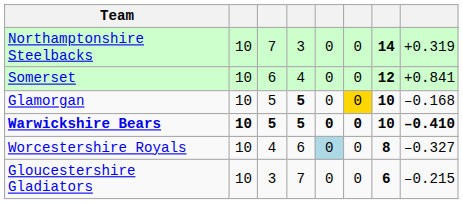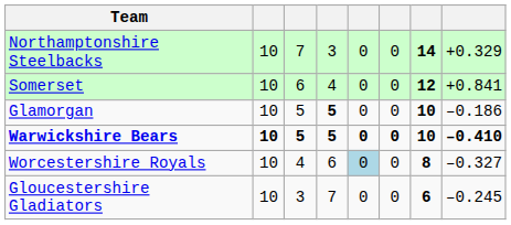 <table class="wikitable" style="text-align: center;">
 <tr>
 <th width=200>Team</th>
 <th width=20></th>
 <th width=20></th>
 <th width=20></th>
 <th width=20></th>
 <th width=20></th>
 <th width=20></th>
 <th width=20></th>
 </tr>
 <tr style="background: #cfc">
 <td align=left><a href='#'>Northamptonshire Steelbacks</a></td>
 <td>10</td>
 <td>7</td>
 <td>3</td>
 <td>0</td>
 <td>0</td>
 <td><strong>14</strong></td>
-<td>+0.319</td>
+<td>+0.329</td>
 </tr>
 <tr style="background: #cfc">
 <td align=left><a href='#'>Somerset</a></td>
 <td>10</td>
 <td>6</td>
 <td>4</td>
 <td>0</td>
 <td>0</td>
 <td><strong>12</strong></td>
 <td>+0.841</td>
 </tr>
 <tr>
 <td align=left><a href='#'>Glamorgan</a></td>
 <td>10</td>
 <td>5</td>
 <td><strong>5</strong></td>
 <td>0</td>
-<td style="background: gold;">0</td>
+<td>0</td>
 <td><strong>10</strong></td>
-<td>–0.168</td>
+<td>–0.186</td>
 </tr>
 <tr style="font-weight:bold">
 <td align=left><a href='#'>Warwickshire Bears</a></td>
 <td>10</td>
 <td>5</td>
 <td>5</td>
 <td>0</td>
 <td>0</td>
 <td><strong>10</strong></td>
 <td>–0.410</td>
 </tr>
 <tr>
 <td align=left><a href='#'>Worcestershire Royals</a></td>
 <td>10</td>
 <td>4</td>
 <td>6</td>
 <td style="background: lightblue;">0</td>
 <td>0</td>
 <td><strong>8</strong></td>
 <td>–0.327</td>
 </tr>
 <tr>
 <td align=left><a href='#'>Gloucestershire Gladiators</a></td>
 <td>10</td>
 <td>3</td>
 <td>7</td>
 <td>0</td>
 <td>0</td>
 <td><strong>6</strong></td>
-<td>–0.215</td>
+<td>–0.245</td>
 </tr>
 </table>
